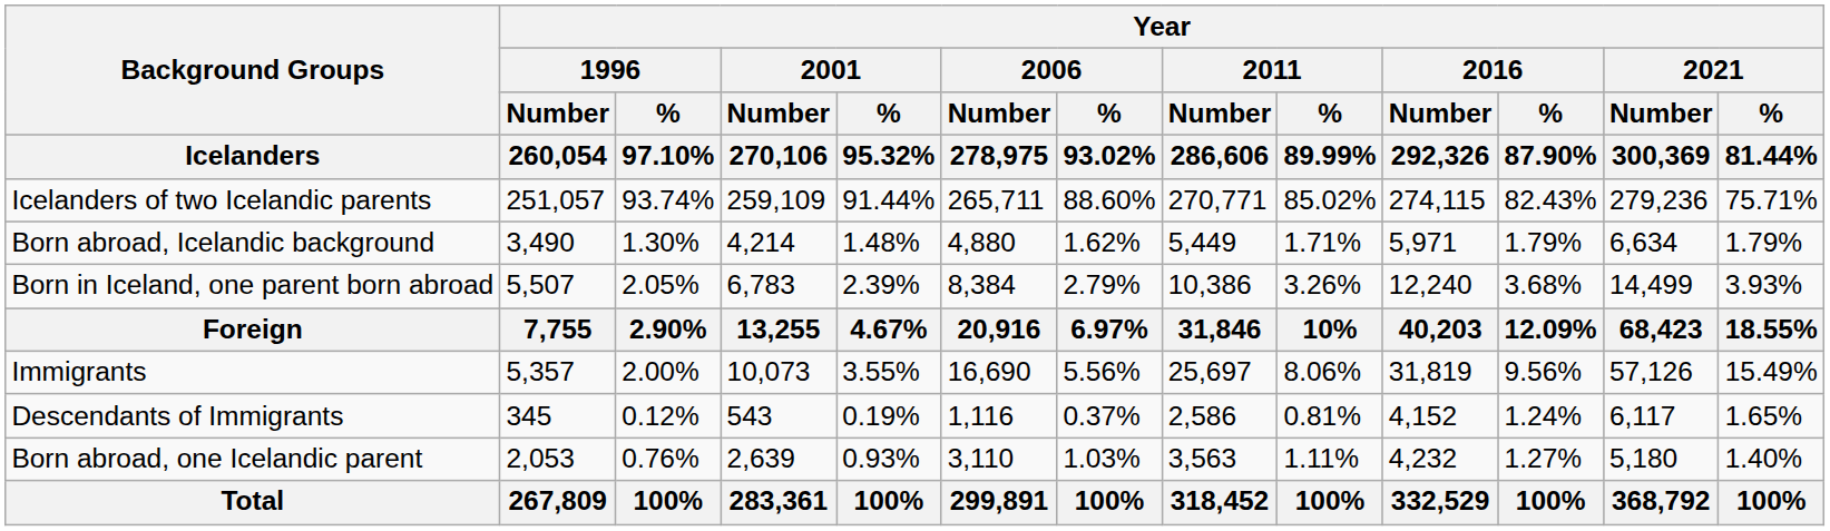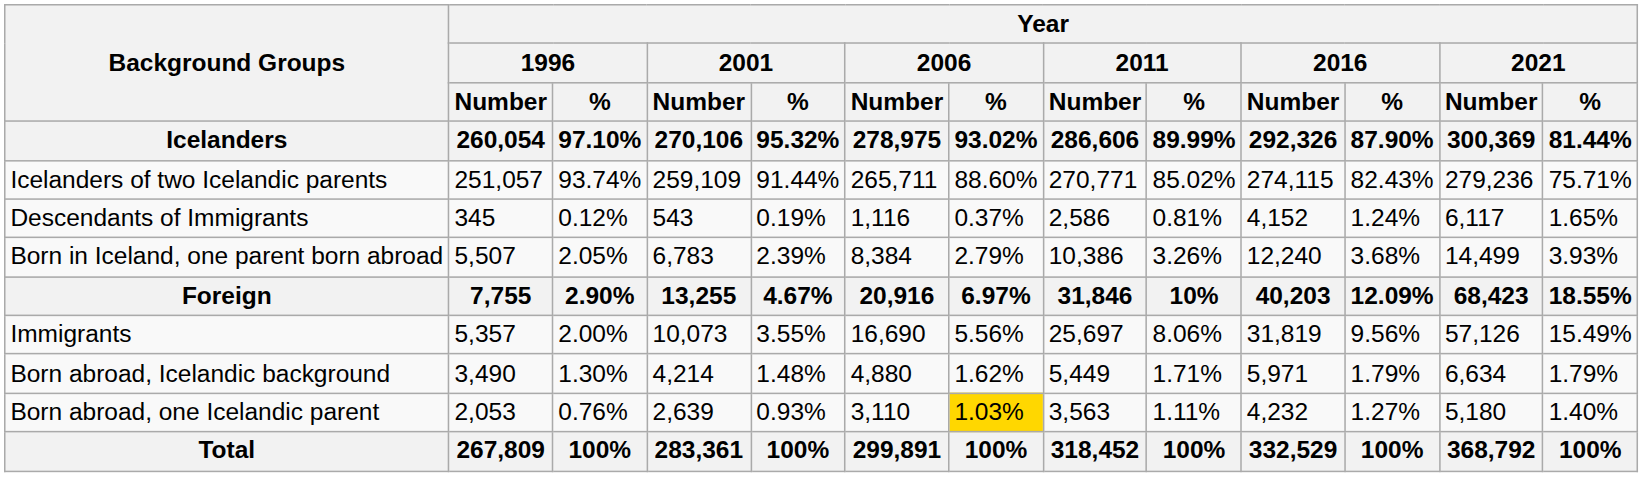 <table class="wikitable">
 <tr>
 <th rowspan="3">Background Groups</th>
 <th colspan="12">Year</th>
 </tr>
 <tr>
 <th colspan="2">1996</th>
 <th colspan="2">2001</th>
 <th colspan="2">2006</th>
 <th colspan="2">2011</th>
 <th colspan="2">2016</th>
 <th colspan="2">2021</th>
 </tr>
 <tr>
 <th>Number</th>
 <th>%</th>
 <th>Number</th>
 <th>%</th>
 <th>Number</th>
 <th>%</th>
 <th>Number</th>
 <th>%</th>
 <th>Number</th>
 <th>%</th>
 <th>Number</th>
 <th>%</th>
 </tr>
 <tr>
 <th> Icelanders</th>
 <th>260,054</th>
 <th>97.10%</th>
 <th>270,106</th>
 <th>95.32%</th>
 <th>278,975</th>
 <th>93.02%</th>
 <th>286,606</th>
 <th>89.99%</th>
 <th>292,326</th>
 <th>87.90%</th>
 <th>300,369</th>
 <th>81.44%</th>
 </tr>
 <tr>
 <td>Icelanders of two Icelandic parents</td>
 <td>251,057</td>
 <td>93.74%</td>
 <td>259,109</td>
 <td>91.44%</td>
 <td>265,711</td>
 <td>88.60%</td>
 <td>270,771</td>
 <td>85.02%</td>
 <td>274,115</td>
 <td>82.43%</td>
 <td>279,236</td>
 <td>75.71%</td>
 </tr>
 <tr>
-<td>Born abroad, Icelandic background</td>
-<td>3,490</td>
-<td>1.30%</td>
-<td>4,214</td>
-<td>1.48%</td>
-<td>4,880</td>
-<td>1.62%</td>
-<td>5,449</td>
-<td>1.71%</td>
-<td>5,971</td>
-<td>1.79%</td>
-<td>6,634</td>
-<td>1.79%</td>
+<td>Descendants of Immigrants</td>
+<td>345</td>
+<td>0.12%</td>
+<td>543</td>
+<td>0.19%</td>
+<td>1,116</td>
+<td>0.37%</td>
+<td>2,586</td>
+<td>0.81%</td>
+<td>4,152</td>
+<td>1.24%</td>
+<td>6,117</td>
+<td>1.65%</td>
 </tr>
 <tr>
 <td>Born in Iceland, one parent born abroad</td>
 <td>5,507</td>
 <td>2.05%</td>
 <td>6,783</td>
 <td>2.39%</td>
 <td>8,384</td>
 <td>2.79%</td>
 <td>10,386</td>
 <td>3.26%</td>
 <td>12,240</td>
 <td>3.68%</td>
 <td>14,499</td>
 <td>3.93%</td>
 </tr>
 <tr>
 <th>Foreign</th>
 <th>7,755</th>
 <th>2.90%</th>
 <th>13,255</th>
 <th>4.67%</th>
 <th>20,916</th>
 <th>6.97%</th>
 <th>31,846</th>
 <th>10%</th>
 <th>40,203</th>
 <th>12.09%</th>
 <th>68,423</th>
 <th>18.55%</th>
 </tr>
 <tr>
 <td>Immigrants</td>
 <td>5,357</td>
 <td>2.00%</td>
 <td>10,073</td>
 <td>3.55%</td>
 <td>16,690</td>
 <td>5.56%</td>
 <td>25,697</td>
 <td>8.06%</td>
 <td>31,819</td>
 <td>9.56%</td>
 <td>57,126</td>
 <td>15.49%</td>
 </tr>
 <tr>
-<td>Descendants of Immigrants</td>
-<td>345</td>
-<td>0.12%</td>
-<td>543</td>
-<td>0.19%</td>
-<td>1,116</td>
-<td>0.37%</td>
-<td>2,586</td>
-<td>0.81%</td>
-<td>4,152</td>
-<td>1.24%</td>
-<td>6,117</td>
-<td>1.65%</td>
+<td>Born abroad, Icelandic background</td>
+<td>3,490</td>
+<td>1.30%</td>
+<td>4,214</td>
+<td>1.48%</td>
+<td>4,880</td>
+<td>1.62%</td>
+<td>5,449</td>
+<td>1.71%</td>
+<td>5,971</td>
+<td>1.79%</td>
+<td>6,634</td>
+<td>1.79%</td>
 </tr>
 <tr>
 <td>Born abroad,  one Icelandic parent</td>
 <td>2,053</td>
 <td>0.76%</td>
 <td>2,639</td>
 <td>0.93%</td>
 <td>3,110</td>
-<td>1.03%</td>
+<td style="background: gold;">1.03%</td>
 <td>3,563</td>
 <td>1.11%</td>
 <td>4,232</td>
 <td>1.27%</td>
 <td>5,180</td>
 <td>1.40%</td>
 </tr>
 <tr>
 <th>Total</th>
 <th>267,809</th>
 <th>100%</th>
 <th>283,361</th>
 <th>100%</th>
 <th>299,891</th>
 <th>100%</th>
 <th>318,452</th>
 <th>100%</th>
 <th>332,529</th>
 <th>100%</th>
 <th>368,792</th>
 <th>100%</th>
 </tr>
 </table>
